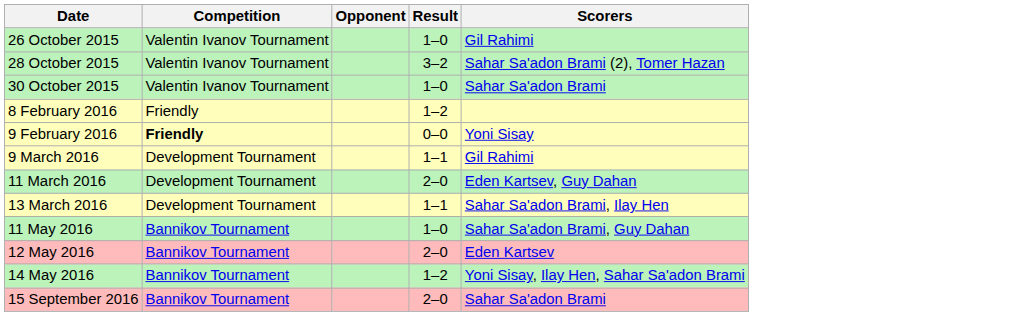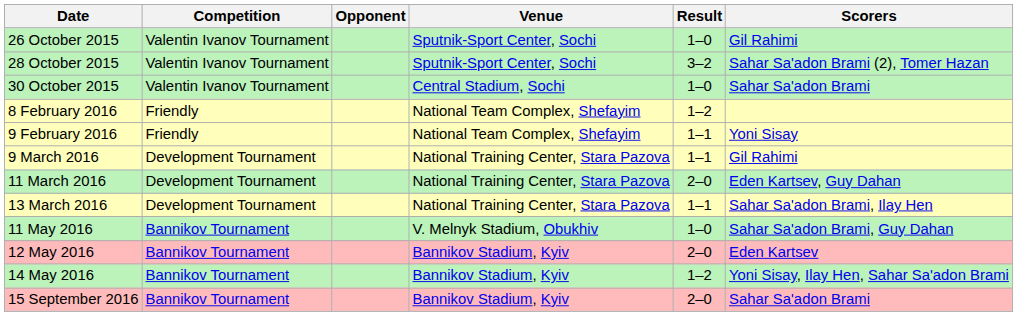 <table class="wikitable">
 <tr>
 <th>Date</th>
 <th>Competition</th>
 <th>Opponent</th>
+<th>Venue</th>
 <th>Result</th>
 <th>Scorers</th>
 </tr>
 <tr bgcolor="#BBF3BB">
 <td>26 October 2015</td>
 <td>Valentin Ivanov Tournament</td>
 <td></td>
+<td><a href='#'>Sputnik-Sport Center</a>, <a href='#'>Sochi</a></td>
 <td align=center>1–0</td>
 <td><a href='#'>Gil Rahimi</a></td>
 </tr>
 <tr bgcolor="#BBF3BB">
 <td>28 October 2015</td>
 <td>Valentin Ivanov Tournament</td>
 <td></td>
+<td><a href='#'>Sputnik-Sport Center</a>, <a href='#'>Sochi</a></td>
 <td align=center>3–2</td>
 <td><a href='#'>Sahar Sa'adon Brami</a> (2), <a href='#'>Tomer Hazan</a></td>
 </tr>
 <tr bgcolor="#BBF3BB">
 <td>30 October 2015</td>
 <td>Valentin Ivanov Tournament</td>
 <td></td>
+<td><a href='#'>Central Stadium</a>, <a href='#'>Sochi</a></td>
 <td align=center>1–0</td>
 <td><a href='#'>Sahar Sa'adon Brami</a></td>
 </tr>
 <tr bgcolor="#FFFFBB">
 <td>8 February 2016</td>
 <td>Friendly</td>
 <td></td>
+<td>National Team Complex, <a href='#'>Shefayim</a></td>
 <td align=center>1–2</td>
 <td></td>
 </tr>
 <tr bgcolor="#FFFFBB">
 <td>9 February 2016</td>
-<td><strong>Friendly</strong></td>
+<td>Friendly</td>
 <td></td>
-<td align=center>0–0</td>
+<td>National Team Complex, <a href='#'>Shefayim</a></td>
+<td align=center>1–1</td>
 <td><a href='#'>Yoni Sisay</a></td>
 </tr>
 <tr bgcolor="#FFFFBB">
 <td>9 March 2016</td>
 <td>Development Tournament</td>
 <td></td>
+<td>National Training Center, <a href='#'>Stara Pazova</a></td>
 <td align=center>1–1 </td>
 <td><a href='#'>Gil Rahimi</a></td>
 </tr>
 <tr bgcolor="#BBF3BB">
 <td>11 March 2016</td>
 <td>Development Tournament</td>
 <td></td>
+<td>National Training Center, <a href='#'>Stara Pazova</a></td>
 <td align=center>2–0</td>
 <td><a href='#'>Eden Kartsev</a>, <a href='#'>Guy Dahan</a></td>
 </tr>
 <tr bgcolor="#FFFFBB">
 <td>13 March 2016</td>
 <td>Development Tournament</td>
 <td></td>
+<td>National Training Center, <a href='#'>Stara Pazova</a></td>
 <td align=center>1–1 </td>
 <td><a href='#'>Sahar Sa'adon Brami</a>, <a href='#'>Ilay Hen</a></td>
 </tr>
 <tr bgcolor="#BBF3BB">
 <td>11 May 2016</td>
 <td><a href='#'>Bannikov Tournament</a></td>
 <td></td>
+<td>V. Melnyk Stadium, <a href='#'>Obukhiv</a></td>
 <td align=center>1–0</td>
 <td><a href='#'>Sahar Sa'adon Brami</a>, <a href='#'>Guy Dahan</a></td>
 </tr>
 <tr bgcolor="#FFBBBB">
 <td>12 May 2016</td>
 <td><a href='#'>Bannikov Tournament</a></td>
 <td></td>
+<td><a href='#'>Bannikov Stadium</a>, <a href='#'>Kyiv</a></td>
 <td align=center>2–0</td>
 <td><a href='#'>Eden Kartsev</a></td>
 </tr>
 <tr bgcolor="#BBF3BB">
 <td>14 May 2016</td>
 <td><a href='#'>Bannikov Tournament</a></td>
 <td></td>
+<td><a href='#'>Bannikov Stadium</a>, <a href='#'>Kyiv</a></td>
 <td align=center>1–2</td>
 <td><a href='#'>Yoni Sisay</a>, <a href='#'>Ilay Hen</a>, <a href='#'>Sahar Sa'adon Brami</a></td>
 </tr>
 <tr bgcolor="#FFBBBB ">
 <td>15 September 2016</td>
 <td><a href='#'>Bannikov Tournament</a></td>
 <td></td>
+<td><a href='#'>Bannikov Stadium</a>, <a href='#'>Kyiv</a></td>
 <td align=center>2–0</td>
 <td><a href='#'>Sahar Sa'adon Brami</a></td>
 </tr>
 </table>
